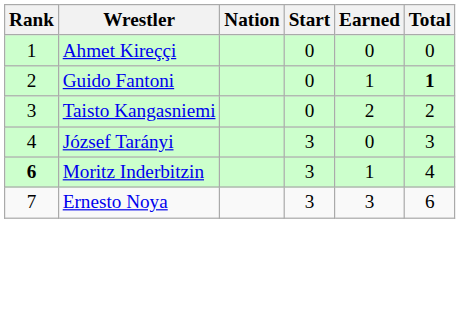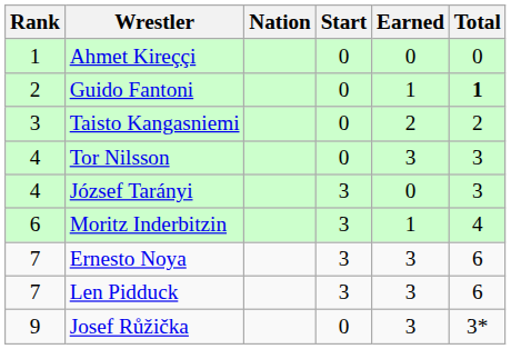 <table class="wikitable sortable" style="text-align:center;">
 <tr>
 <th>Rank</th>
 <th>Wrestler</th>
 <th>Nation</th>
 <th>Start</th>
 <th>Earned</th>
 <th>Total</th>
 </tr>
 <tr style="background:#cfc;">
 <td>1</td>
 <td align=left><a href='#'>Ahmet Kireççi</a></td>
 <td align=left></td>
 <td>0</td>
 <td>0</td>
 <td>0</td>
 </tr>
 <tr style="background:#cfc;">
 <td>2</td>
 <td align=left><a href='#'>Guido Fantoni</a></td>
 <td align=left></td>
 <td>0</td>
 <td>1</td>
 <td><strong>1</strong></td>
 </tr>
 <tr style="background:#cfc;">
 <td>3</td>
 <td align=left><a href='#'>Taisto Kangasniemi</a></td>
 <td align=left></td>
 <td>0</td>
 <td>2</td>
 <td>2</td>
 </tr>
 <tr style="background:#cfc;">
 <td>4</td>
+<td align=left><a href='#'>Tor Nilsson</a></td>
+<td align=left></td>
+<td>0</td>
+<td>3</td>
+<td>3</td>
+</tr>
+<tr style="background:#cfc;">
+<td>4</td>
 <td align=left><a href='#'>József Tarányi</a></td>
 <td align=left></td>
 <td>3</td>
 <td>0</td>
 <td>3</td>
 </tr>
 <tr style="background:#cfc;">
-<td><strong>6</strong></td>
+<td>6</td>
 <td align=left><a href='#'>Moritz Inderbitzin</a></td>
 <td align=left></td>
 <td>3</td>
 <td>1</td>
 <td>4</td>
 </tr>
 <tr>
 <td>7</td>
 <td align=left><a href='#'>Ernesto Noya</a></td>
 <td align=left></td>
 <td>3</td>
 <td>3</td>
 <td>6</td>
 </tr>
+<tr>
+<td>7</td>
+<td align=left><a href='#'>Len Pidduck</a></td>
+<td align=left></td>
+<td>3</td>
+<td>3</td>
+<td>6</td>
+</tr>
+<tr>
+<td>9</td>
+<td align=left><a href='#'>Josef Růžička</a></td>
+<td align=left></td>
+<td>0</td>
+<td>3</td>
+<td>3*</td>
+</tr>
 </table>
